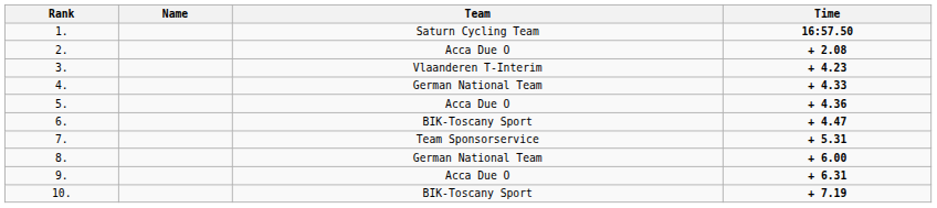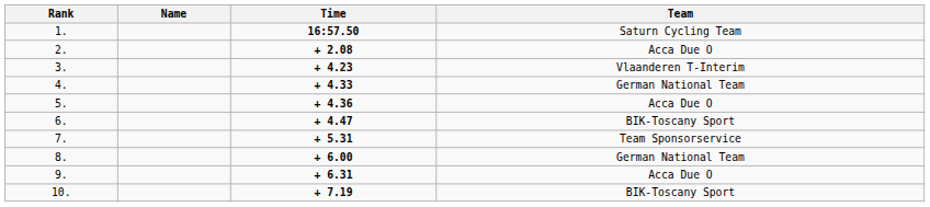 <table class=wikitable style="font-size:90%" width="80%">
 <tr>
 <th>Rank</th>
 <th>Name</th>
+<th>Time</th>
 <th>Team</th>
-<th>Time</th>
 </tr>
 <tr>
 <td align="center">1.</td>
 <td></td>
+<td align="center"><strong>16:57.50</strong></td>
 <td align="center">Saturn Cycling Team</td>
-<td align="center"><strong>16:57.50</strong></td>
 </tr>
 <tr>
 <td align="center">2.</td>
 <td></td>
+<td align="center"><strong>+ 2.08</strong></td>
 <td align="center">Acca Due O</td>
-<td align="center"><strong>+ 2.08</strong></td>
 </tr>
 <tr>
 <td align="center">3.</td>
 <td></td>
+<td align="center"><strong>+ 4.23</strong></td>
 <td align="center">Vlaanderen T-Interim</td>
-<td align="center"><strong>+ 4.23</strong></td>
 </tr>
 <tr>
 <td align="center">4.</td>
 <td></td>
+<td align="center"><strong>+ 4.33</strong></td>
 <td align="center">German National Team</td>
-<td align="center"><strong>+ 4.33</strong></td>
 </tr>
 <tr>
 <td align="center">5.</td>
 <td></td>
+<td align="center"><strong>+ 4.36</strong></td>
 <td align="center">Acca Due O</td>
-<td align="center"><strong>+ 4.36</strong></td>
 </tr>
 <tr>
 <td align="center">6.</td>
 <td></td>
+<td align="center"><strong>+ 4.47</strong></td>
 <td align="center">BIK-Toscany Sport</td>
-<td align="center"><strong>+ 4.47</strong></td>
 </tr>
 <tr>
 <td align="center">7.</td>
 <td></td>
+<td align="center"><strong>+ 5.31</strong></td>
 <td align="center">Team Sponsorservice</td>
-<td align="center"><strong>+ 5.31</strong></td>
 </tr>
 <tr>
 <td align="center">8.</td>
 <td></td>
+<td align="center"><strong>+ 6.00</strong></td>
 <td align="center">German National Team</td>
-<td align="center"><strong>+ 6.00</strong></td>
 </tr>
 <tr>
 <td align="center">9.</td>
 <td></td>
+<td align="center"><strong>+ 6.31</strong></td>
 <td align="center">Acca Due O</td>
-<td align="center"><strong>+ 6.31</strong></td>
 </tr>
 <tr>
 <td align="center">10.</td>
 <td></td>
+<td align="center"><strong>+ 7.19</strong></td>
 <td align="center">BIK-Toscany Sport</td>
-<td align="center"><strong>+ 7.19</strong></td>
 </tr>
 </table>
